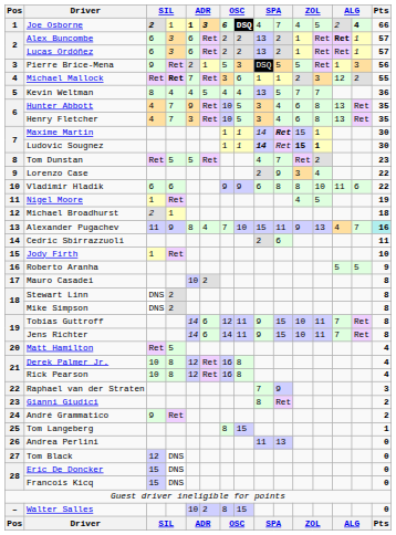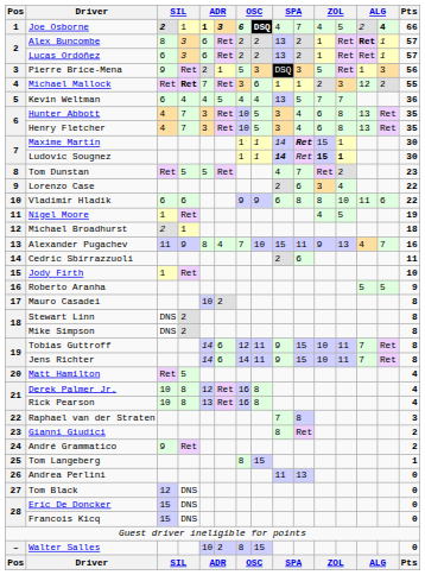 <table class="wikitable" style="font-size: 85%">
 <tr valign="top">
 <th valign="middle">Pos</th>
 <th valign="middle">Driver</th>
 <th colspan=2><a href='#'>SIL</a><br></th>
 <th colspan=2><a href='#'>ADR</a><br></th>
 <th colspan=2><a href='#'>OSC</a><br></th>
 <th colspan=2><a href='#'>SPA</a><br></th>
 <th colspan=2><a href='#'>ZOL</a><br></th>
 <th colspan=2><a href='#'>ALG</a><br></th>
 <th valign="middle">Pts</th>
 </tr>
 <tr>
 <th>1</th>
 <td> <a href='#'>Joe Osborne</a></td>
 <td style="background:#dfdfdf;"><strong><em>2</em></strong></td>
 <td style="background:#ffffbf;">1</td>
 <td style="background:#ffffbf;"><strong>1</strong></td>
 <td style="background:#ffdf9f;"><strong><em>3</em></strong></td>
 <td style="background:#dfffdf;"><strong><em>6</em></strong></td>
 <td style="background:#000000; color:white;"><strong>DSQ</strong></td>
 <td style="background:#dfffdf;">4</td>
 <td style="background:#dfffdf;">7</td>
 <td style="background:#dfffdf;">4</td>
 <td style="background:#dfffdf;">5</td>
 <td style="background:#dfdfdf;"><em>2</em></td>
 <td style="background:#dfffdf;"><strong>4</strong></td>
 <td align="right"><strong>66</strong></td>
 </tr>
 <tr>
 <th rowspan=2>2</th>
 <td> <a href='#'>Alex Buncombe</a></td>
-<td style="background:#dfffdf;">6</td>
+<td style="background:#dfffdf;">8</td>
 <td style="background:#ffdf9f;"><em>3</em></td>
 <td style="background:#dfffdf;">6</td>
 <td style="background:#efcfff;">Ret</td>
 <td style="background:#dfdfdf;">2</td>
 <td style="background:#dfdfdf;">2</td>
 <td style="background:#cfcfff;">13</td>
 <td style="background:#dfdfdf;">2</td>
 <td style="background:#ffffbf;">1</td>
 <td style="background:#efcfff;">Ret</td>
 <td style="background:#efcfff;"><strong>Ret</strong></td>
 <td style="background:#ffffbf;"><em>1</em></td>
 <td align="right"><strong>57</strong></td>
 </tr>
 <tr>
 <td> <a href='#'>Lucas Ordóñez</a></td>
 <td style="background:#dfffdf;">6</td>
 <td style="background:#ffdf9f;"><em>3</em></td>
 <td style="background:#dfffdf;">6</td>
 <td style="background:#efcfff;">Ret</td>
 <td style="background:#dfdfdf;">2</td>
 <td style="background:#dfdfdf;">2</td>
 <td style="background:#cfcfff;">13</td>
 <td style="background:#dfdfdf;">2</td>
 <td style="background:#ffffbf;">1</td>
 <td style="background:#efcfff;">Ret</td>
 <td style="background:#efcfff;">Ret</td>
 <td style="background:#ffffbf;"><em>1</em></td>
 <td align="right"><strong>57</strong></td>
 </tr>
 <tr>
 <th>3</th>
 <td> Pierre Brice-Mena</td>
 <td style="background:#dfffdf;">9</td>
 <td style="background:#efcfff;">Ret</td>
 <td style="background:#dfdfdf;">2</td>
 <td style="background:#ffffbf;">1</td>
 <td style="background:#dfffdf;">5</td>
 <td style="background:#ffdf9f;">3</td>
 <td style="background:#000000; color:white;">DSQ</td>
-<td style="background:#ffdf9f;">5</td>
+<td style="background:#ffdf9f;">3</td>
 <td style="background:#dfffdf;">5</td>
 <td style="background:#efcfff;">Ret</td>
 <td style="background:#ffffbf;">1</td>
 <td style="background:#ffdf9f;">3</td>
 <td align="right"><strong>56</strong></td>
 </tr>
 <tr>
 <th>4</th>
 <td> <a href='#'>Michael Mallock</a></td>
 <td style="background:#efcfff;">Ret</td>
 <td style="background:#efcfff;"><strong>Ret</strong></td>
 <td style="background:#dfffdf;">7</td>
 <td style="background:#efcfff;">Ret</td>
 <td style="background:#ffdf9f;">3</td>
 <td style="background:#dfffdf;">6</td>
 <td style="background:#ffffbf;">1</td>
 <td style="background:#ffffbf;">1</td>
 <td style="background:#dfdfdf;">2</td>
 <td style="background:#ffdf9f;">3</td>
 <td style="background:#dfffdf;">12</td>
 <td style="background:#dfdfdf;">2</td>
 <td align="right"><strong>55</strong></td>
 </tr>
 <tr>
 <th>5</th>
 <td> Kevin Weltman</td>
-<td style="background:#dfffdf;">8</td>
+<td style="background:#dfffdf;">6</td>
 <td style="background:#dfffdf;">4</td>
 <td style="background:#dfffdf;">4</td>
 <td style="background:#dfffdf;">5</td>
 <td style="background:#dfffdf;">4</td>
 <td style="background:#dfffdf;">4</td>
 <td style="background:#cfcfff;">13</td>
 <td style="background:#dfffdf;">5</td>
 <td style="background:#dfffdf;">7</td>
 <td style="background:#dfffdf;">7</td>
 <td></td>
 <td></td>
 <td align="right"><strong>36</strong></td>
 </tr>
 <tr>
 <th rowspan=2>6</th>
 <td> <a href='#'>Hunter Abbott</a></td>
 <td style="background:#ffdf9f;">4</td>
 <td style="background:#dfffdf;">7</td>
-<td style="background:#ffdf9f;">9</td>
+<td style="background:#ffdf9f;">3</td>
 <td style="background:#efcfff;">Ret</td>
 <td style="background:#cfcfff;">10</td>
 <td style="background:#dfffdf;">5</td>
 <td style="background:#ffdf9f;">3</td>
 <td style="background:#dfffdf;">4</td>
 <td style="background:#dfffdf;">6</td>
 <td style="background:#dfffdf;">8</td>
 <td style="background:#dfffdf;">13</td>
 <td style="background:#efcfff;">Ret</td>
 <td align="right"><strong>35</strong></td>
 </tr>
 <tr>
 <td> Henry Fletcher</td>
 <td style="background:#ffdf9f;">4</td>
 <td style="background:#dfffdf;">7</td>
 <td style="background:#ffdf9f;">3</td>
 <td style="background:#efcfff;">Ret</td>
 <td style="background:#cfcfff;">10</td>
 <td style="background:#dfffdf;">5</td>
 <td style="background:#ffdf9f;">3</td>
 <td style="background:#dfffdf;">4</td>
 <td style="background:#dfffdf;">6</td>
 <td style="background:#dfffdf;">8</td>
 <td style="background:#dfffdf;">13</td>
 <td style="background:#efcfff;">Ret</td>
 <td align="right"><strong>35</strong></td>
 </tr>
 <tr>
 <th rowspan=2>7</th>
 <td> <a href='#'>Maxime Martin</a></td>
 <td></td>
 <td></td>
 <td></td>
 <td></td>
 <td style="background:#ffffbf;">1</td>
 <td style="background:#ffffbf;"><em>1</em></td>
 <td style="background:#cfcfff;"><em>14</em></td>
 <td style="background:#efcfff;"><strong><em>Ret</em></strong></td>
 <td style="background:#cfcfff;">15</td>
 <td style="background:#ffffbf;">1</td>
 <td></td>
 <td></td>
 <td align="right"><strong>30</strong></td>
 </tr>
 <tr>
 <td> Ludovic Sougnez</td>
 <td></td>
 <td></td>
 <td></td>
 <td></td>
 <td style="background:#ffffbf;">1</td>
 <td style="background:#ffffbf;"><em>1</em></td>
 <td style="background:#cfcfff;"><strong><em>14</em></strong></td>
 <td style="background:#efcfff;"><em>Ret</em></td>
 <td style="background:#cfcfff;"><strong>15</strong></td>
 <td style="background:#ffffbf;"><strong>1</strong></td>
 <td></td>
 <td></td>
 <td align="right"><strong>30</strong></td>
 </tr>
 <tr>
 <th>8</th>
 <td> Tom Dunstan</td>
 <td style="background:#efcfff;">Ret</td>
 <td style="background:#dfffdf;">5</td>
 <td style="background:#dfffdf;">5</td>
 <td style="background:#efcfff;">Ret</td>
 <td></td>
 <td></td>
 <td style="background:#dfffdf;">4</td>
 <td style="background:#dfffdf;">7</td>
 <td style="background:#efcfff;">Ret</td>
 <td style="background:#dfdfdf;">2</td>
 <td></td>
 <td></td>
 <td align="right"><strong>23</strong></td>
 </tr>
 <tr>
 <th>9</th>
 <td> Lorenzo Case</td>
 <td></td>
 <td></td>
 <td></td>
 <td></td>
 <td></td>
 <td></td>
 <td style="background:#dfdfdf;">2</td>
-<td style="background:#dfffdf;">9</td>
+<td style="background:#dfffdf;">6</td>
 <td style="background:#ffdf9f;">3</td>
 <td style="background:#dfffdf;">4</td>
 <td></td>
 <td></td>
 <td align="right"><strong>22</strong></td>
 </tr>
 <tr>
 <th>10</th>
 <td> Vladimir Hladik</td>
 <td style="background:#dfffdf;">6</td>
 <td style="background:#dfffdf;">6</td>
 <td></td>
 <td></td>
 <td style="background:#cfcfff;">9</td>
 <td style="background:#cfcfff;">9</td>
 <td style="background:#dfffdf;">6</td>
 <td style="background:#dfffdf;">8</td>
 <td style="background:#dfffdf;">8</td>
 <td style="background:#dfffdf;">10</td>
 <td style="background:#dfffdf;">11</td>
 <td style="background:#dfffdf;">6</td>
 <td align="right"><strong>22</strong></td>
 </tr>
 <tr>
 <th>11</th>
 <td> <a href='#'>Nigel Moore</a></td>
 <td style="background:#ffffbf;">1</td>
 <td style="background:#efcfff;">Ret</td>
 <td></td>
 <td></td>
 <td></td>
 <td></td>
 <td></td>
 <td></td>
 <td style="background:#dfffdf;">4</td>
 <td style="background:#dfffdf;">5</td>
 <td></td>
 <td></td>
 <td align="right"><strong>19</strong></td>
 </tr>
 <tr>
 <th>12</th>
 <td> Michael Broadhurst</td>
 <td style="background:#dfdfdf;"><em>2</em></td>
 <td style="background:#ffffbf;">1</td>
 <td></td>
 <td></td>
 <td></td>
 <td></td>
 <td></td>
 <td></td>
 <td></td>
 <td></td>
 <td></td>
 <td></td>
 <td align="right"><strong>18</strong></td>
 </tr>
 <tr>
 <th>13</th>
 <td> Alexander Pugachev</td>
 <td style="background:#cfcfff;">11</td>
 <td style="background:#cfcfff;">9</td>
 <td style="background:#dfffdf;">8</td>
 <td style="background:#dfffdf;">4</td>
 <td style="background:#dfffdf;">7</td>
 <td style="background:#cfcfff;">10</td>
 <td style="background:#cfcfff;">15</td>
 <td style="background:#cfcfff;">11</td>
 <td style="background:#cfcfff;">9</td>
 <td style="background:#cfcfff;">13</td>
 <td style="background:#ffdf9f;">4</td>
 <td style="background:#dfffdf;">7</td>
-<td align="right" style="background: paleturquoise;"><strong>16</strong></td>
+<td align="right"><strong>16</strong></td>
 </tr>
 <tr>
 <th>14</th>
 <td> Cedric Sbirrazzuoli</td>
 <td></td>
 <td></td>
 <td></td>
 <td></td>
 <td></td>
 <td></td>
 <td style="background:#dfdfdf;">2</td>
 <td style="background:#dfffdf;">6</td>
 <td></td>
 <td></td>
 <td></td>
 <td></td>
 <td align="right"><strong>11</strong></td>
 </tr>
 <tr>
 <th>15</th>
 <td> <a href='#'>Jody Firth</a></td>
 <td style="background:#ffffbf;">1</td>
 <td style="background:#efcfff;">Ret</td>
 <td></td>
 <td></td>
 <td></td>
 <td></td>
 <td></td>
 <td></td>
 <td></td>
 <td></td>
 <td></td>
 <td></td>
 <td align="right"><strong>10</strong></td>
 </tr>
 <tr>
 <th>16</th>
 <td> Roberto Aranha</td>
 <td></td>
 <td></td>
 <td></td>
 <td></td>
 <td></td>
 <td></td>
 <td></td>
 <td></td>
 <td></td>
 <td></td>
 <td style="background:#dfffdf;">5</td>
 <td style="background:#dfffdf;">5</td>
 <td align="right"><strong>9</strong></td>
 </tr>
 <tr>
 <th>17</th>
 <td> Mauro Casadei</td>
 <td></td>
 <td></td>
 <td style="background:#cfcfff;">10</td>
 <td style="background:#dfdfdf;">2</td>
 <td></td>
 <td></td>
 <td></td>
 <td></td>
 <td></td>
 <td></td>
 <td></td>
 <td></td>
 <td align="right"><strong>8</strong></td>
 </tr>
 <tr>
 <th rowspan=2>18</th>
 <td> Stewart Linn</td>
 <td style="background:#ffffff;">DNS</td>
 <td style="background:#dfdfdf;">2</td>
 <td></td>
 <td></td>
 <td></td>
 <td></td>
 <td></td>
 <td></td>
 <td></td>
 <td></td>
 <td></td>
 <td></td>
 <td align="right"><strong>8</strong></td>
 </tr>
 <tr>
 <td> Mike Simpson</td>
 <td style="background:#ffffff;">DNS</td>
 <td style="background:#dfdfdf;">2</td>
 <td></td>
 <td></td>
 <td></td>
 <td></td>
 <td></td>
 <td></td>
 <td></td>
 <td></td>
 <td></td>
 <td></td>
 <td align="right"><strong>8</strong></td>
 </tr>
 <tr>
 <th rowspan=2>19</th>
 <td> Tobias Guttroff</td>
 <td></td>
 <td></td>
 <td style="background:#cfcfff;"><em>14</em></td>
 <td style="background:#dfffdf;">6</td>
 <td style="background:#cfcfff;">12</td>
 <td style="background:#cfcfff;">11</td>
 <td style="background:#dfffdf;">9</td>
 <td style="background:#cfcfff;">15</td>
 <td style="background:#cfcfff;">10</td>
 <td style="background:#cfcfff;">11</td>
 <td style="background:#dfffdf;">7</td>
 <td style="background:#efcfff;">Ret</td>
 <td align="right"><strong>8</strong></td>
 </tr>
 <tr>
 <td> Jens Richter</td>
 <td></td>
 <td></td>
 <td style="background:#cfcfff;"><em>14</em></td>
 <td style="background:#dfffdf;">6</td>
 <td style="background:#cfcfff;">14</td>
 <td style="background:#cfcfff;">11</td>
 <td style="background:#dfffdf;">9</td>
 <td style="background:#cfcfff;">15</td>
 <td style="background:#cfcfff;">10</td>
 <td style="background:#cfcfff;">11</td>
 <td style="background:#dfffdf;">7</td>
 <td style="background:#efcfff;">Ret</td>
 <td align="right"><strong>8</strong></td>
 </tr>
 <tr>
 <th>20</th>
 <td> <a href='#'>Matt Hamilton</a></td>
 <td style="background:#efcfff;">Ret</td>
 <td style="background:#dfffdf;">5</td>
 <td></td>
 <td></td>
 <td></td>
 <td></td>
 <td></td>
 <td></td>
 <td></td>
 <td></td>
 <td></td>
 <td></td>
 <td align="right"><strong>4</strong></td>
 </tr>
 <tr>
 <th rowspan=2>21</th>
 <td> <a href='#'>Derek Palmer Jr.</a></td>
 <td style="background:#dfffdf;">10</td>
 <td style="background:#dfffdf;">8</td>
 <td style="background:#cfcfff;">12</td>
 <td style="background:#efcfff;">Ret</td>
 <td style="background:#cfcfff;">16</td>
 <td style="background:#dfffdf;">8</td>
 <td></td>
 <td></td>
 <td></td>
 <td></td>
 <td></td>
 <td></td>
 <td align="right"><strong>4</strong></td>
 </tr>
 <tr>
 <td> Rick Pearson</td>
 <td style="background:#dfffdf;">10</td>
 <td style="background:#dfffdf;">8</td>
-<td style="background:#cfcfff;">12</td>
+<td style="background:#cfcfff;">13</td>
 <td style="background:#efcfff;">Ret</td>
 <td style="background:#cfcfff;">16</td>
 <td style="background:#dfffdf;">8</td>
 <td></td>
 <td></td>
 <td></td>
 <td></td>
 <td></td>
 <td></td>
 <td align="right"><strong>4</strong></td>
 </tr>
 <tr>
 <th>22</th>
 <td> Raphael van der Straten</td>
 <td></td>
 <td></td>
 <td></td>
 <td></td>
 <td></td>
 <td></td>
 <td style="background:#dfffdf;">7</td>
-<td style="background:#cfcfff;">9</td>
+<td style="background:#cfcfff;">8</td>
 <td></td>
 <td></td>
 <td></td>
 <td></td>
 <td align="right"><strong>3</strong></td>
 </tr>
 <tr>
 <th>23</th>
 <td> <a href='#'>Gianni Giudici</a></td>
 <td></td>
 <td></td>
 <td></td>
 <td></td>
 <td></td>
 <td></td>
 <td style="background:#dfffdf;">8</td>
 <td style="background:#efcfff;">Ret</td>
 <td></td>
 <td></td>
 <td></td>
 <td></td>
 <td align="right"><strong>2</strong></td>
 </tr>
 <tr>
 <th>24</th>
 <td> André Grammatico</td>
 <td style="background:#dfffdf;">9</td>
 <td style="background:#efcfff;">Ret</td>
 <td></td>
 <td></td>
 <td></td>
 <td></td>
 <td></td>
 <td></td>
 <td></td>
 <td></td>
 <td></td>
 <td></td>
 <td align="right"><strong>2</strong></td>
 </tr>
 <tr>
 <th>25</th>
 <td> Tom Langeberg</td>
 <td></td>
 <td></td>
 <td></td>
 <td></td>
 <td style="background:#dfffdf;">8</td>
 <td style="background:#cfcfff;">15</td>
 <td></td>
 <td></td>
 <td></td>
 <td></td>
 <td></td>
 <td></td>
 <td align="right"><strong>1</strong></td>
 </tr>
 <tr>
 <th>26</th>
 <td> Andrea Perlini</td>
 <td></td>
 <td></td>
 <td></td>
 <td></td>
 <td></td>
 <td></td>
 <td style="background:#cfcfff;">11</td>
 <td style="background:#cfcfff;">13</td>
 <td></td>
 <td></td>
 <td></td>
 <td></td>
 <td align="right"><strong>0</strong></td>
 </tr>
 <tr>
 <th>27</th>
 <td> Tom Black</td>
 <td style="background:#cfcfff;">12</td>
 <td style="background:#ffffff;">DNS</td>
 <td></td>
 <td></td>
 <td></td>
 <td></td>
 <td></td>
 <td></td>
 <td></td>
 <td></td>
 <td></td>
 <td></td>
 <td align="right"><strong>0</strong></td>
 </tr>
 <tr>
 <th rowspan=2>28</th>
 <td> <a href='#'>Eric De Doncker</a></td>
 <td style="background:#cfcfff;">15</td>
 <td style="background:#ffffff;">DNS</td>
 <td></td>
 <td></td>
 <td></td>
 <td></td>
 <td></td>
 <td></td>
 <td></td>
 <td></td>
 <td></td>
 <td></td>
 <td align="right"><strong>0</strong></td>
 </tr>
 <tr>
 <td> Francois Kicq</td>
 <td style="background:#cfcfff;">15</td>
 <td style="background:#ffffff;">DNS</td>
 <td></td>
 <td></td>
 <td></td>
 <td></td>
 <td></td>
 <td></td>
 <td></td>
 <td></td>
 <td></td>
 <td></td>
 <td align="right"><strong>0</strong></td>
 </tr>
 <tr>
 <td colspan=15 align=center><em>Guest driver ineligible for points</em></td>
 </tr>
 <tr>
 <th>–</th>
 <td> <a href='#'>Walter Salles</a></td>
 <td></td>
 <td></td>
 <td style="background:#cfcfff;">10</td>
 <td style="background:#cfcfff;">2</td>
 <td style="background:#cfcfff;">8</td>
 <td style="background:#cfcfff;">15</td>
 <td></td>
 <td></td>
 <td></td>
 <td></td>
 <td></td>
 <td></td>
 <td align="right"><strong>0</strong></td>
 </tr>
 <tr>
 <th valign="middle">Pos</th>
 <th valign="middle">Driver</th>
 <th colspan=2><a href='#'>SIL</a><br></th>
 <th colspan=2><a href='#'>ADR</a><br></th>
 <th colspan=2><a href='#'>OSC</a><br></th>
 <th colspan=2><a href='#'>SPA</a><br></th>
 <th colspan=2><a href='#'>ZOL</a><br></th>
 <th colspan=2><a href='#'>ALG</a><br></th>
 <th valign="middle">Pts</th>
 </tr>
 </table>
